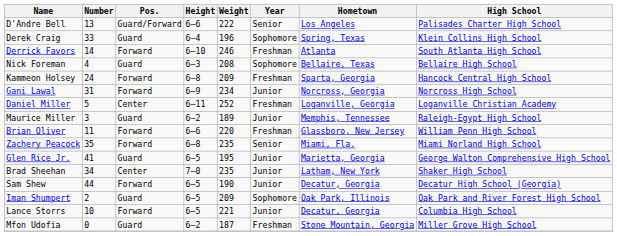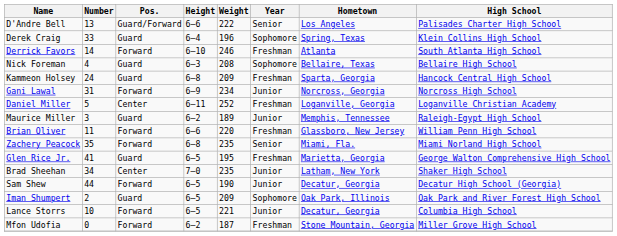 <table class="wikitable" style="text-align: left;">
 <tr>
 <th>Name</th>
 <th>Number</th>
 <th>Pos.</th>
 <th>Height</th>
 <th>Weight</th>
 <th>Year</th>
 <th>Hometown</th>
 <th>High School</th>
 </tr>
 <tr>
 <td>D'Andre Bell</td>
 <td>13</td>
 <td>Guard/Forward</td>
 <td>6–6</td>
 <td>222</td>
 <td>Senior</td>
 <td><a href='#'>Los Angeles</a></td>
 <td><a href='#'>Palisades Charter High School</a></td>
 </tr>
 <tr>
 <td>Derek Craig</td>
 <td>33</td>
 <td>Guard</td>
 <td>6–4</td>
 <td>196</td>
 <td>Sophomore</td>
 <td><a href='#'>Spring, Texas</a></td>
 <td><a href='#'>Klein Collins High School</a></td>
 </tr>
 <tr>
 <td><a href='#'>Derrick Favors</a></td>
 <td>14</td>
 <td>Forward</td>
 <td>6–10</td>
 <td>246</td>
 <td>Freshman</td>
 <td><a href='#'>Atlanta</a></td>
 <td><a href='#'>South Atlanta High School</a></td>
 </tr>
 <tr>
 <td>Nick Foreman</td>
 <td>4</td>
 <td>Guard</td>
 <td>6–3</td>
 <td>208</td>
 <td>Sophomore</td>
 <td><a href='#'>Bellaire, Texas</a></td>
 <td><a href='#'>Bellaire High School</a></td>
 </tr>
 <tr>
 <td>Kammeon Holsey</td>
 <td>24</td>
-<td>Forward</td>
+<td>Guard</td>
 <td>6–8</td>
 <td>209</td>
 <td>Freshman</td>
 <td><a href='#'>Sparta, Georgia</a></td>
 <td><a href='#'>Hancock Central High School</a></td>
 </tr>
 <tr>
 <td><a href='#'>Gani Lawal</a></td>
 <td>31</td>
 <td>Forward</td>
 <td>6–9</td>
 <td>234</td>
 <td>Junior</td>
 <td><a href='#'>Norcross, Georgia</a></td>
 <td><a href='#'>Norcross High School</a></td>
 </tr>
 <tr>
 <td><a href='#'>Daniel Miller</a></td>
 <td>5</td>
 <td>Center</td>
 <td>6–11</td>
 <td>252</td>
 <td>Freshman</td>
 <td><a href='#'>Loganville, Georgia</a></td>
 <td><a href='#'>Loganville Christian Academy</a></td>
 </tr>
 <tr>
 <td>Maurice Miller</td>
 <td>3</td>
 <td>Guard</td>
 <td>6–2</td>
 <td>189</td>
 <td>Junior</td>
 <td><a href='#'>Memphis, Tennessee</a></td>
 <td><a href='#'>Raleigh-Egypt High School</a></td>
 </tr>
 <tr>
 <td><a href='#'>Brian Oliver</a></td>
 <td>11</td>
 <td>Forward</td>
 <td>6–6</td>
 <td>220</td>
 <td>Freshman</td>
 <td><a href='#'>Glassboro, New Jersey</a></td>
 <td><a href='#'>William Penn High School</a></td>
 </tr>
 <tr>
 <td><a href='#'>Zachery Peacock</a></td>
 <td>35</td>
 <td>Forward</td>
 <td>6–8</td>
 <td>235</td>
 <td>Senior</td>
 <td><a href='#'>Miami, Fla.</a></td>
 <td><a href='#'>Miami Norland High School</a></td>
 </tr>
 <tr>
 <td><a href='#'>Glen Rice Jr.</a></td>
 <td>41</td>
 <td>Guard</td>
 <td>6–5</td>
 <td>195</td>
-<td>Junior</td>
+<td>Freshman</td>
 <td><a href='#'>Marietta, Georgia</a></td>
 <td><a href='#'>George Walton Comprehensive High School</a></td>
 </tr>
 <tr>
 <td>Brad Sheehan</td>
 <td>34</td>
 <td>Center</td>
 <td>7–0</td>
 <td>235</td>
 <td>Junior</td>
 <td><a href='#'>Latham, New York</a></td>
 <td><a href='#'>Shaker High School</a></td>
 </tr>
 <tr>
 <td>Sam Shew</td>
 <td>44</td>
 <td>Forward</td>
 <td>6–5</td>
 <td>190</td>
 <td>Junior</td>
 <td><a href='#'>Decatur, Georgia</a></td>
 <td><a href='#'>Decatur High School (Georgia)</a></td>
 </tr>
 <tr>
 <td><a href='#'>Iman Shumpert</a></td>
 <td>2</td>
 <td>Guard</td>
 <td>6–5</td>
 <td>209</td>
 <td>Sophomore</td>
 <td><a href='#'>Oak Park, Illinois</a></td>
 <td><a href='#'>Oak Park and River Forest High School</a></td>
 </tr>
 <tr>
 <td>Lance Storrs</td>
 <td>10</td>
 <td>Forward</td>
 <td>6–5</td>
 <td>221</td>
 <td>Junior</td>
 <td><a href='#'>Decatur, Georgia</a></td>
 <td><a href='#'>Columbia High School</a></td>
 </tr>
 <tr>
 <td>Mfon Udofia</td>
 <td>0</td>
-<td>Guard</td>
+<td>Forward</td>
 <td>6–2</td>
 <td>187</td>
 <td>Freshman</td>
 <td><a href='#'>Stone Mountain, Georgia</a></td>
 <td><a href='#'>Miller Grove High School</a></td>
 </tr>
 <tr>
 </tr>
 </table>
